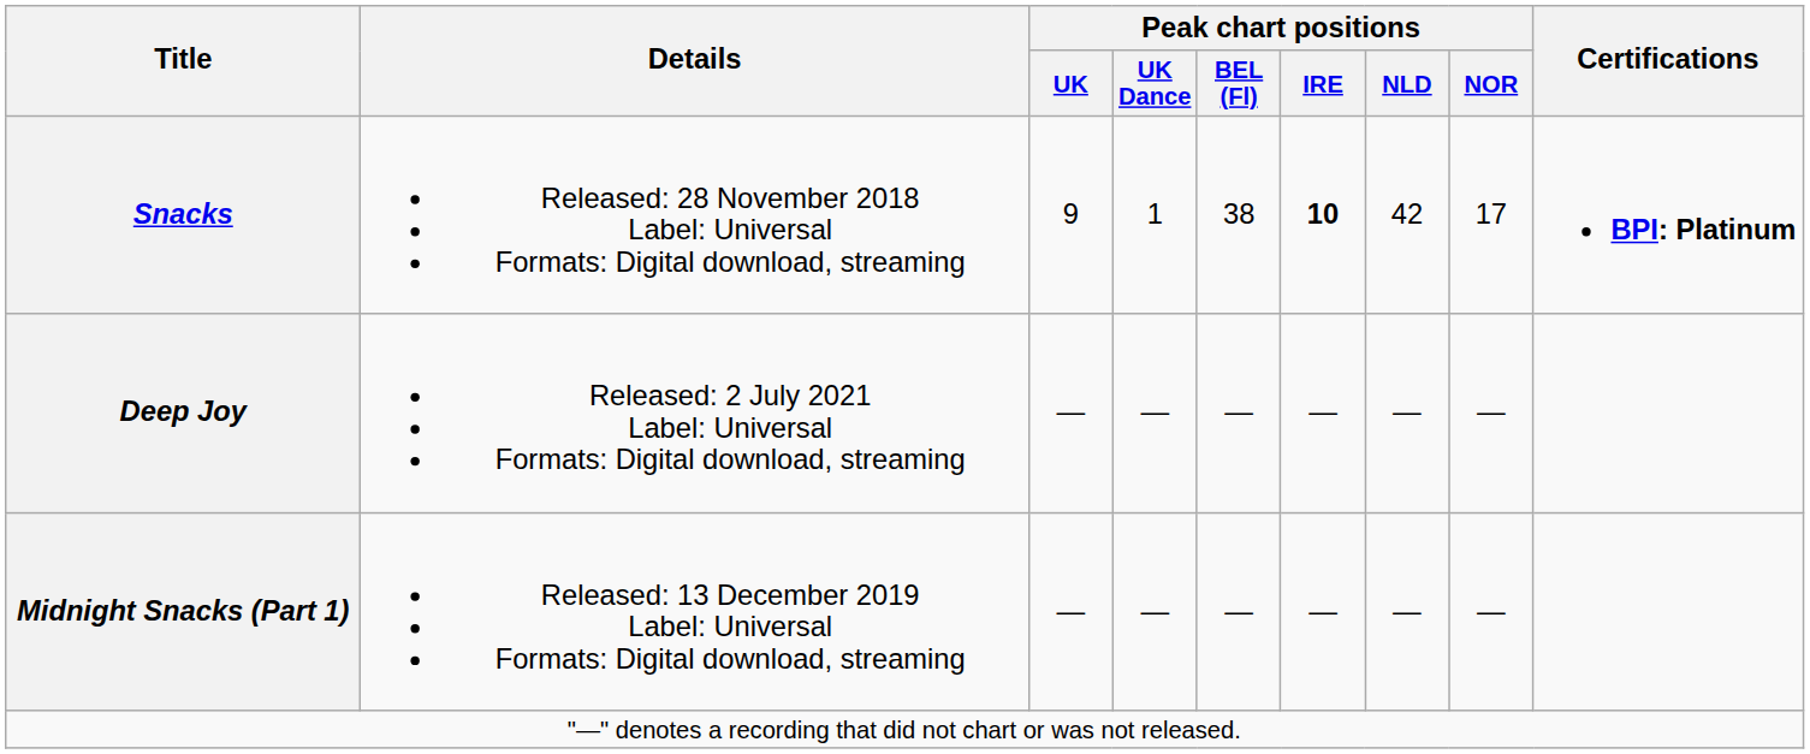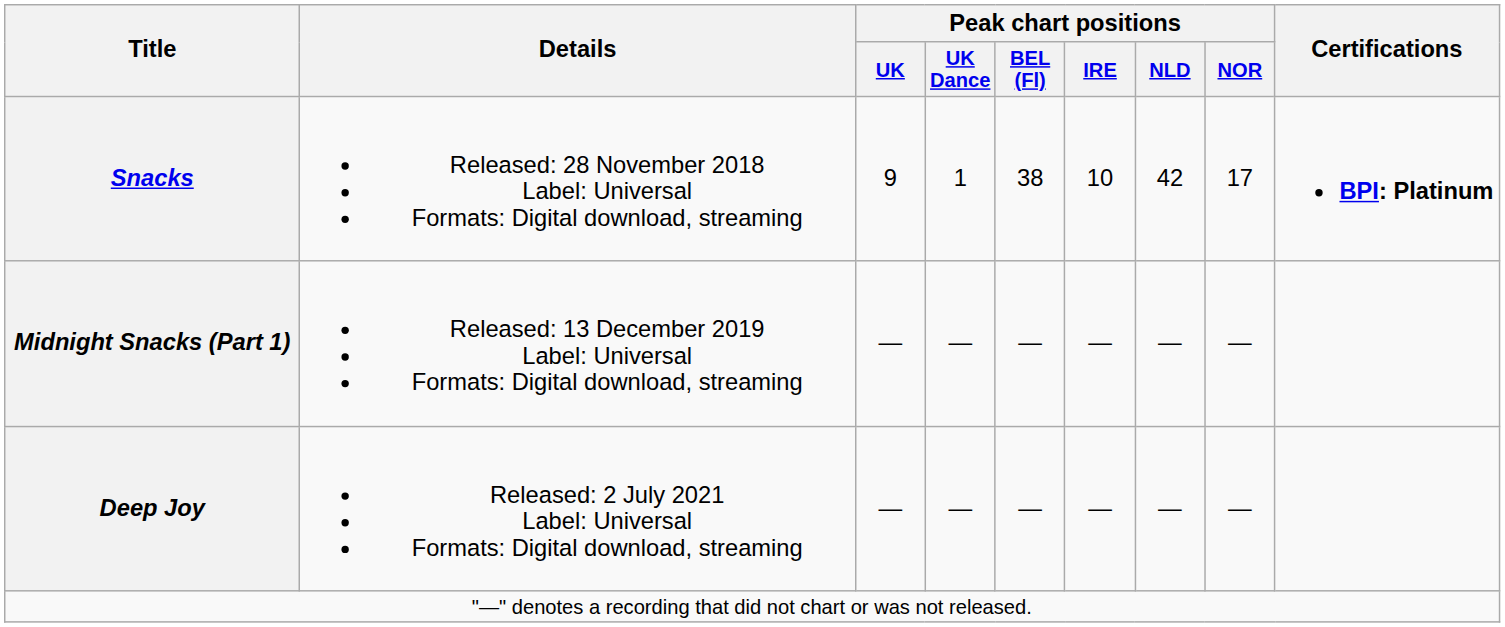 <table class="wikitable plainrowheaders" style="text-align:center;">
 <tr>
 <th scope="col" rowspan="2" style="width:12em;">Title</th>
 <th scope="col" rowspan="2" style="width:23em;">Details</th>
 <th scope="col" colspan="6">Peak chart positions</th>
 <th scope="col" rowspan="2">Certifications</th>
 </tr>
 <tr>
 <th scope="col" style="width:3em;font-size:85%;"><a href='#'>UK</a><br></th>
 <th scope="col" style="width:3em;font-size:85%;"><a href='#'>UK Dance</a><br></th>
 <th scope="col" style="width:3em;font-size:85%;"><a href='#'>BEL<br>(Fl)</a><br></th>
 <th scope="col" style="width:3em;font-size:85%;"><a href='#'>IRE</a><br></th>
 <th scope="col" style="width:3em;font-size:85%;"><a href='#'>NLD</a><br></th>
 <th scope="col" style="width:3em;font-size:85%;"><a href='#'>NOR</a><br></th>
 </tr>
 <tr>
 <th scope="row"><em><a href='#'>Snacks</a></em></th>
 <td><br><ul><li>Released: 28 November 2018</li><li>Label: Universal</li><li>Formats: Digital download, streaming</li></ul></td>
 <td>9</td>
 <td>1</td>
 <td>38</td>
-<td><strong>10<br></strong></td>
+<td>10<br></td>
 <td>42</td>
 <td>17<br></td>
 <td><strong><br><ul><li><a href='#'>BPI</a>: Platinum</li></ul></strong></td>
+</tr>
+<tr>
+<th scope="row"><em>Midnight Snacks (Part 1)</em></th>
+<td><br><ul><li>Released: 13 December 2019</li><li>Label: Universal</li><li>Formats: Digital download, streaming</li></ul></td>
+<td>—</td>
+<td>—</td>
+<td>—</td>
+<td>—</td>
+<td>—</td>
+<td>—</td>
+<td></td>
 </tr>
 <tr>
 <th scope="row"><em>Deep Joy</em></th>
 <td><br><ul><li>Released: 2 July 2021</li><li>Label: Universal</li><li>Formats: Digital download, streaming</li></ul></td>
 <td>—</td>
 <td>—</td>
 <td>—</td>
 <td>—</td>
 <td>—</td>
 <td>—</td>
 <td></td>
 </tr>
 <tr>
-<th scope="row"><em>Midnight Snacks (Part 1)</em></th>
-<td><br><ul><li>Released: 13 December 2019</li><li>Label: Universal</li><li>Formats: Digital download, streaming</li></ul></td>
-<td>—</td>
-<td>—</td>
-<td>—</td>
-<td>—</td>
-<td>—</td>
-<td>—</td>
-<td></td>
-</tr>
-<tr>
 <td colspan="9" style="font-size:85%">"—" denotes a recording that did not chart or was not released.</td>
 </tr>
 </table>
